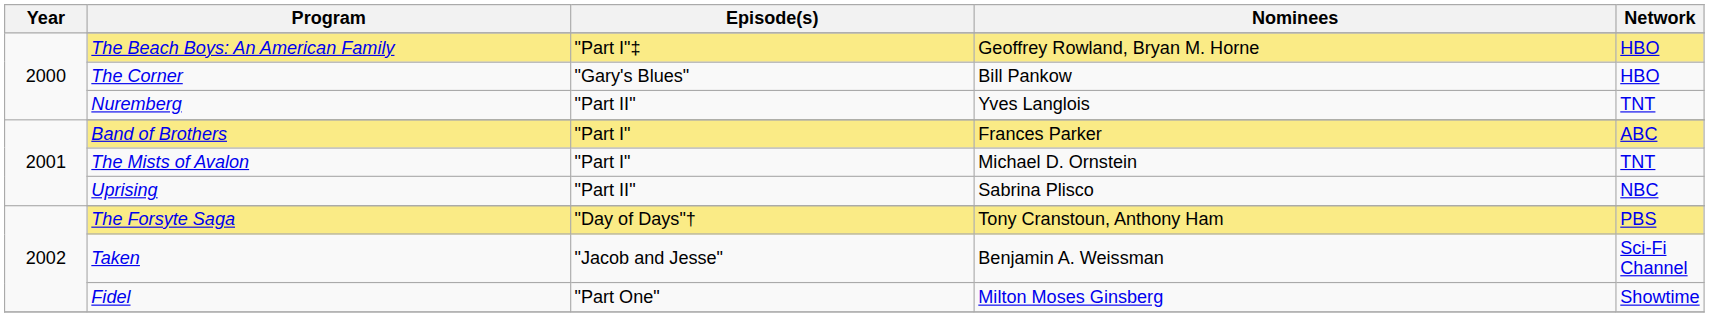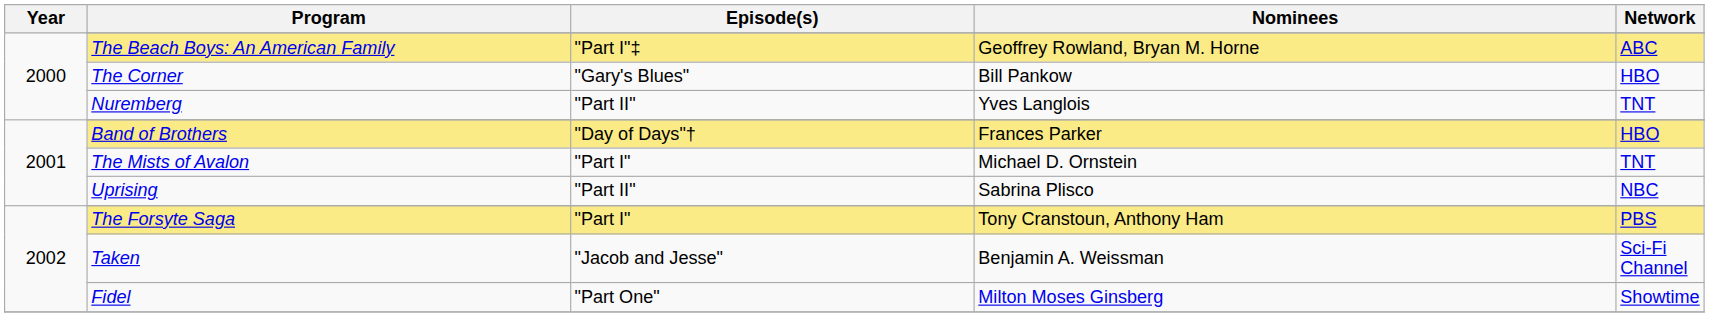 <table class="wikitable" style="width:95%">
 <tr bgcolor="#bebebe">
 <th width="5%">Year</th>
 <th width="30%">Program</th>
 <th width="25%">Episode(s)</th>
 <th width="40%">Nominees</th>
 <th width="5%">Network</th>
 </tr>
 <tr>
 <td rowspan=4 style="text-align:center">2000<br></td>
 </tr>
 <tr style="background:#FAEB86">
 <td><em><a href='#'>The Beach Boys: An American Family</a></em></td>
 <td>"Part I"‡</td>
 <td>Geoffrey Rowland, Bryan M. Horne</td>
-<td><a href='#'>HBO</a></td>
+<td><a href='#'>ABC</a></td>
 </tr>
 <tr>
 <td><em><a href='#'>The Corner</a></em></td>
 <td>"Gary's Blues"</td>
 <td>Bill Pankow</td>
 <td><a href='#'>HBO</a></td>
 </tr>
 <tr>
 <td><em><a href='#'>Nuremberg</a></em></td>
 <td>"Part II"</td>
 <td>Yves Langlois</td>
 <td><a href='#'>TNT</a></td>
 </tr>
 <tr>
 <td rowspan=4 style="text-align:center">2001<br></td>
 </tr>
 <tr style="background:#FAEB86">
 <td><em><a href='#'>Band of Brothers</a></em></td>
-<td>"Part I"</td>
+<td>"Day of Days"†</td>
 <td>Frances Parker</td>
-<td><a href='#'>ABC</a></td>
+<td><a href='#'>HBO</a></td>
 </tr>
 <tr>
 <td><em><a href='#'>The Mists of Avalon</a></em></td>
 <td>"Part I"</td>
 <td>Michael D. Ornstein</td>
 <td><a href='#'>TNT</a></td>
 </tr>
 <tr>
 <td><em><a href='#'>Uprising</a></em></td>
 <td>"Part II"</td>
 <td>Sabrina Plisco</td>
 <td><a href='#'>NBC</a></td>
 </tr>
 <tr>
 <td rowspan=4 style="text-align:center">2002<br></td>
 </tr>
 <tr style="background:#FAEB86">
 <td><em><a href='#'>The Forsyte Saga</a></em></td>
-<td>"Day of Days"†</td>
+<td>"Part I"</td>
 <td>Tony Cranstoun, Anthony Ham</td>
 <td><a href='#'>PBS</a></td>
 </tr>
 <tr>
 <td><em><a href='#'>Taken</a></em></td>
 <td>"Jacob and Jesse"</td>
 <td>Benjamin A. Weissman</td>
 <td><a href='#'>Sci-Fi Channel</a></td>
 </tr>
 <tr>
 <td><em><a href='#'>Fidel</a></em></td>
 <td>"Part One"</td>
 <td><a href='#'>Milton Moses Ginsberg</a></td>
 <td><a href='#'>Showtime</a></td>
 </tr>
 <tr>
 </tr>
 </table>
